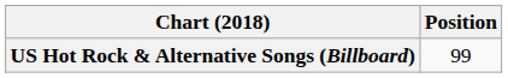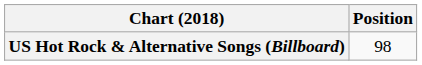 <table class="wikitable plainrowheaders" style="text-align:center">
 <tr>
 <th scope="col">Chart (2018)</th>
 <th scope="col">Position</th>
 </tr>
 <tr>
 <th scope="row">US Hot Rock & Alternative Songs (<em>Billboard</em>)</th>
-<td>99</td>
+<td>98</td>
 </tr>
 </table>
